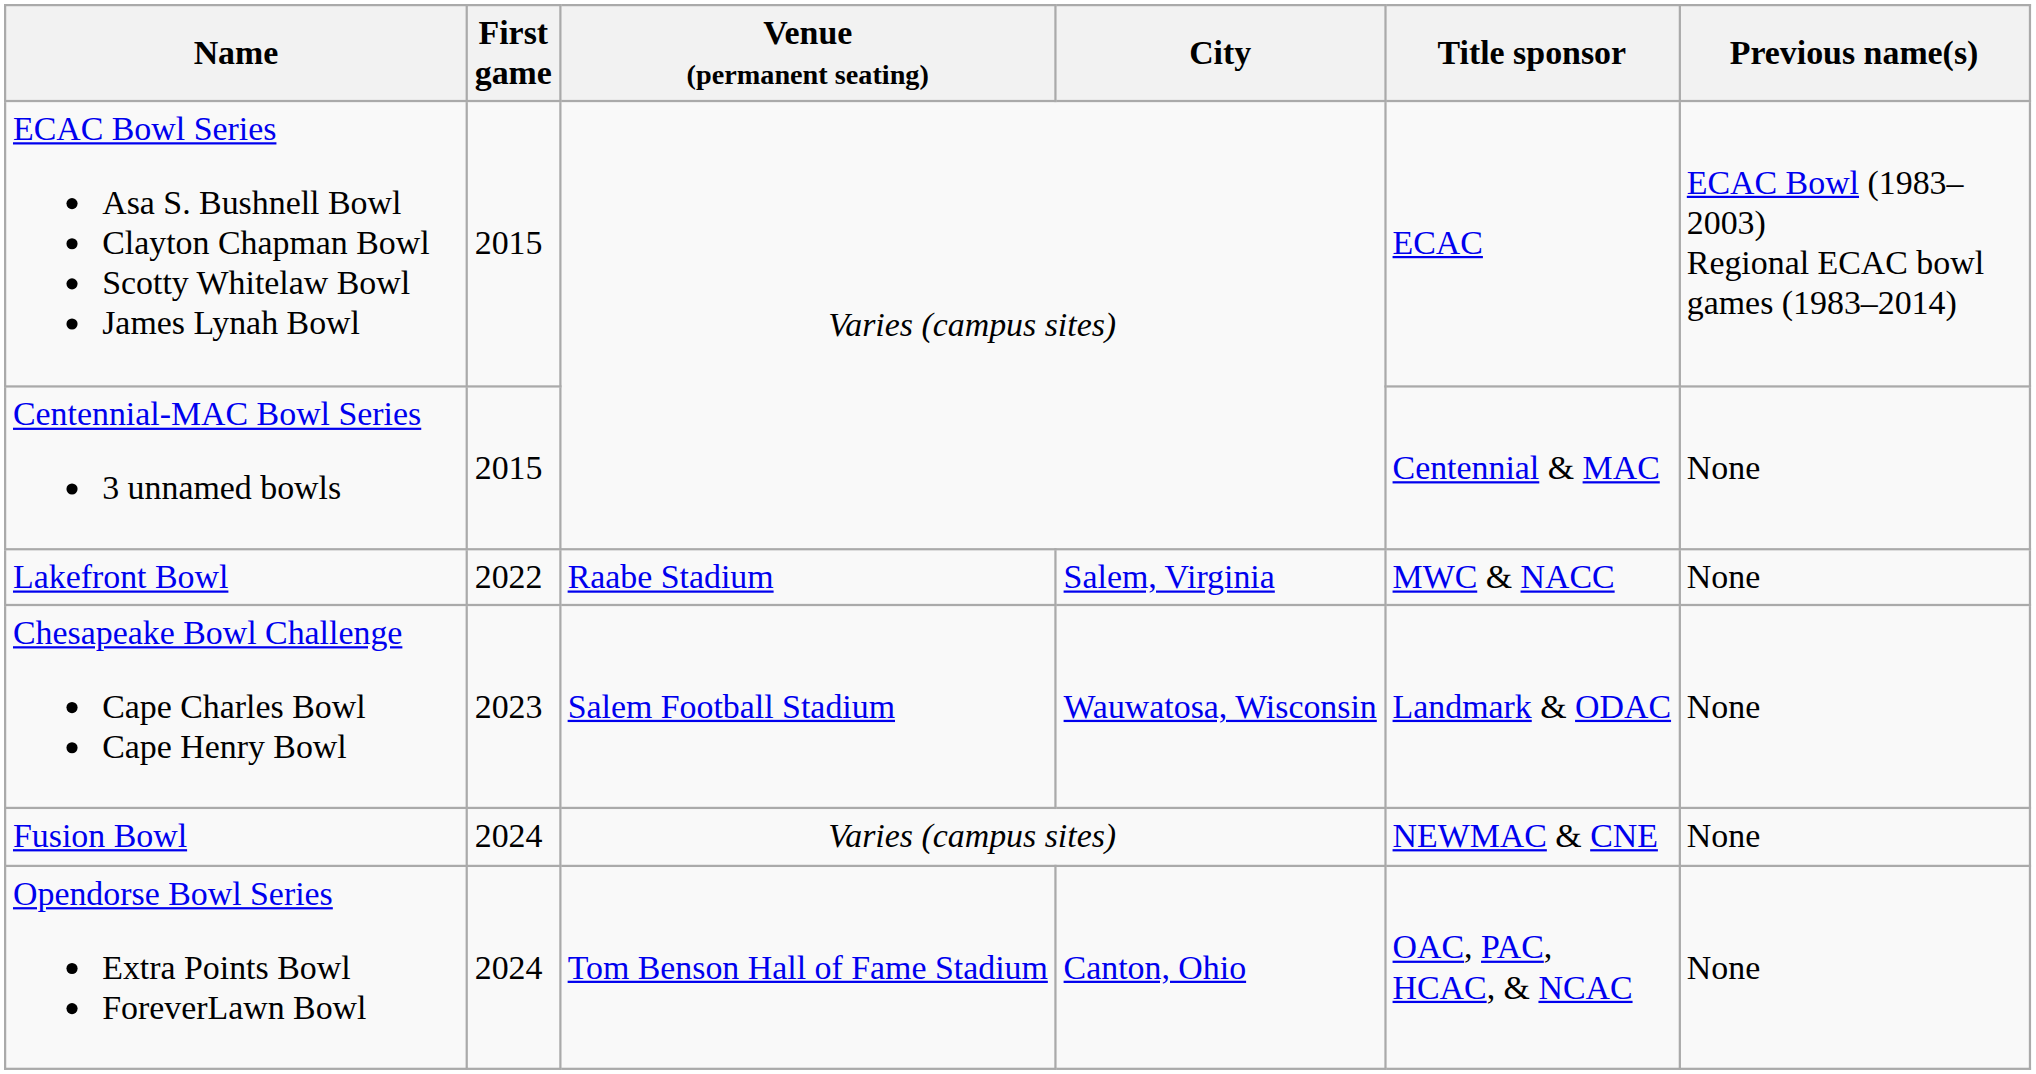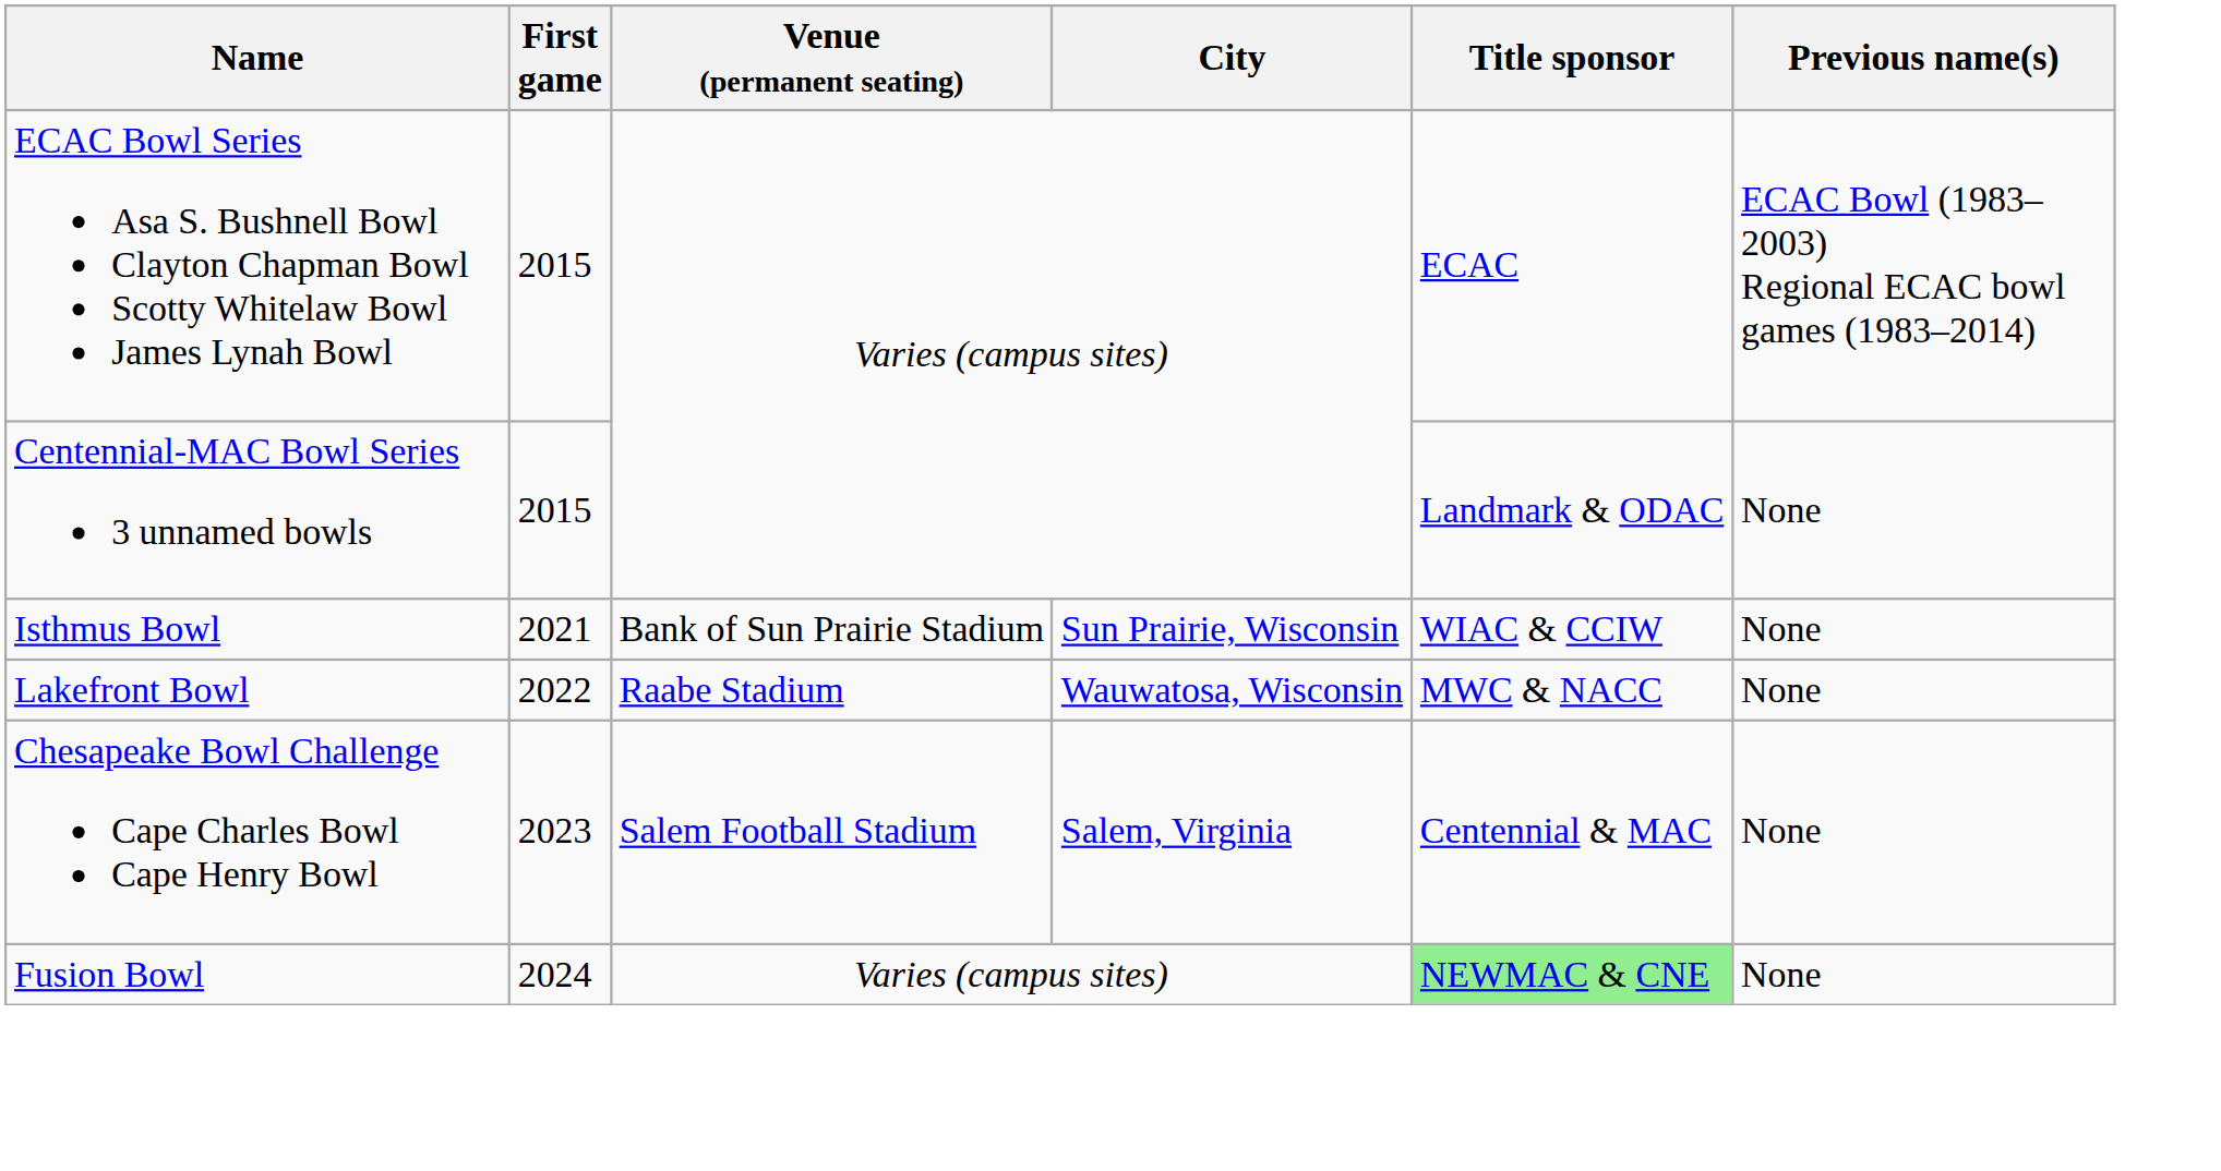 <table class="wikitable sortable sortable" style="font-size:95%">
 <tr>
 <th width=200>Name</th>
 <th>First<br>game</th>
 <th>Venue<br><small>(permanent seating)</small></th>
 <th>City</th>
 <th>Title sponsor</th>
 <th width=150>Previous name(s)</th>
 </tr>
 <tr>
 <td><a href='#'>ECAC Bowl Series</a><br><ul><li>Asa S. Bushnell Bowl</li><li>Clayton Chapman Bowl</li><li>Scotty Whitelaw Bowl</li><li>James Lynah Bowl</li></ul></td>
 <td>2015</td>
 <td rowspan=2 colspan=2 align=center><em>Varies (campus sites)</em></td>
 <td><a href='#'>ECAC</a></td>
 <td><a href='#'>ECAC Bowl</a> (1983–2003)<br>Regional ECAC bowl games (1983–2014)</td>
 </tr>
 <tr>
 <td><a href='#'>Centennial-MAC Bowl Series</a><br><ul><li>3 unnamed bowls</li></ul></td>
 <td>2015</td>
-<td><a href='#'>Centennial</a> & <a href='#'>MAC</a></td>
+<td><a href='#'>Landmark</a> & <a href='#'>ODAC</a></td>
+<td>None</td>
+</tr>
+<tr>
+<td><a href='#'>Isthmus Bowl</a></td>
+<td>2021</td>
+<td>Bank of Sun Prairie Stadium</td>
+<td><a href='#'>Sun Prairie, Wisconsin</a></td>
+<td><a href='#'>WIAC</a> & <a href='#'>CCIW</a></td>
 <td>None</td>
 </tr>
 <tr>
 <td><a href='#'>Lakefront Bowl</a></td>
 <td>2022</td>
 <td><a href='#'>Raabe Stadium</a></td>
-<td><a href='#'>Salem, Virginia</a></td>
+<td><a href='#'>Wauwatosa, Wisconsin</a></td>
 <td><a href='#'>MWC</a> & <a href='#'>NACC</a></td>
 <td>None</td>
 </tr>
 <tr>
 <td><a href='#'>Chesapeake Bowl Challenge</a><br><ul><li>Cape Charles Bowl</li><li>Cape Henry Bowl</li></ul></td>
 <td>2023</td>
 <td><a href='#'>Salem Football Stadium</a></td>
-<td><a href='#'>Wauwatosa, Wisconsin</a></td>
-<td><a href='#'>Landmark</a> & <a href='#'>ODAC</a></td>
+<td><a href='#'>Salem, Virginia</a></td>
+<td><a href='#'>Centennial</a> & <a href='#'>MAC</a></td>
 <td>None</td>
 </tr>
 <tr>
 <td><a href='#'>Fusion Bowl</a></td>
 <td>2024</td>
 <td colspan=2 align=center><em>Varies (campus sites)</em></td>
-<td><a href='#'>NEWMAC</a> & <a href='#'>CNE</a></td>
-<td>None</td>
-</tr>
-<tr>
-<td><a href='#'>Opendorse Bowl Series</a><br><ul><li>Extra Points Bowl</li><li>ForeverLawn Bowl</li></ul></td>
-<td>2024</td>
-<td><a href='#'>Tom Benson Hall of Fame Stadium</a></td>
-<td><a href='#'>Canton, Ohio</a></td>
-<td><a href='#'>OAC</a>, <a href='#'>PAC</a>,<br><a href='#'>HCAC</a>, & <a href='#'>NCAC</a></td>
+<td style="background: lightgreen;"><a href='#'>NEWMAC</a> & <a href='#'>CNE</a></td>
 <td>None</td>
 </tr>
 </table>
